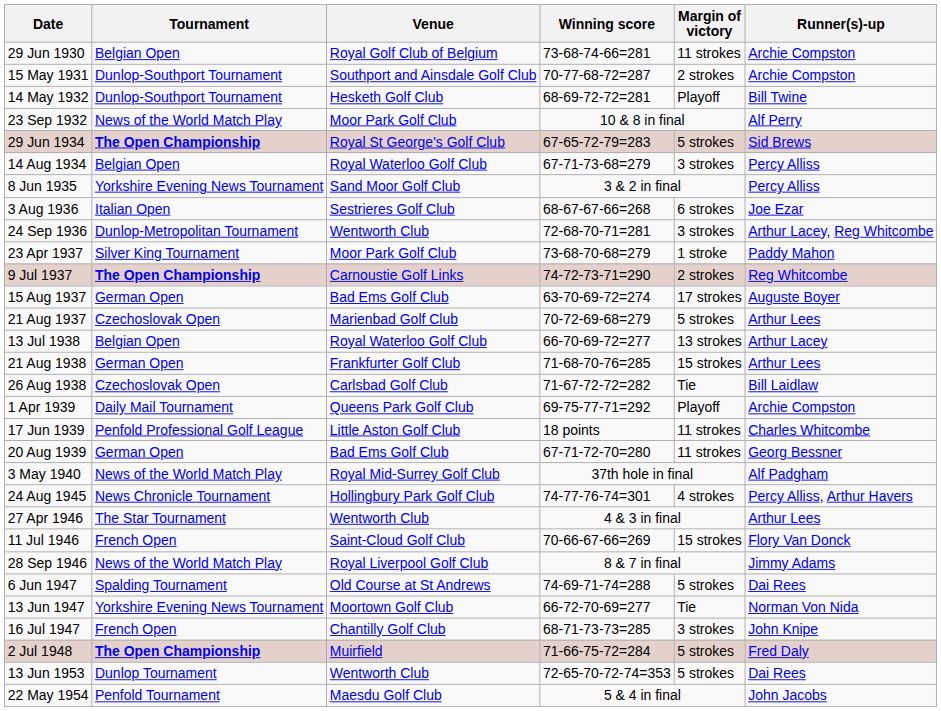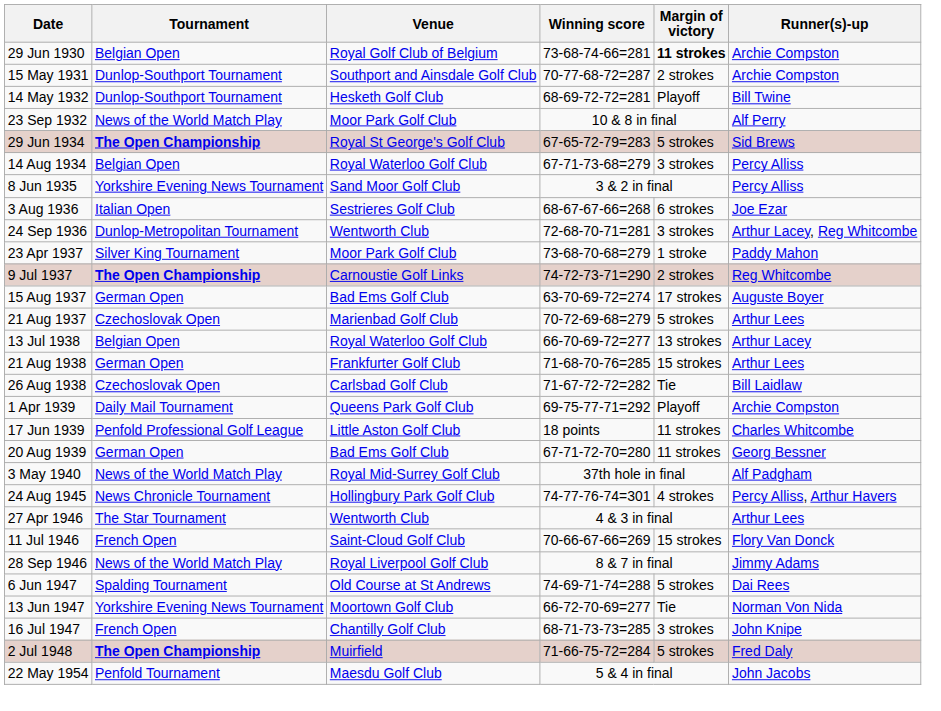 <table class="wikitable" style="font-size:95%;">
 <tr>
 <th>Date</th>
 <th>Tournament</th>
 <th>Venue</th>
 <th>Winning score</th>
 <th>Margin of<br>victory</th>
 <th>Runner(s)-up</th>
 </tr>
 <tr>
 <td>29 Jun 1930</td>
 <td><a href='#'>Belgian Open</a></td>
 <td><a href='#'>Royal Golf Club of Belgium</a></td>
 <td>73-68-74-66=281</td>
-<td>11 strokes</td>
+<td><strong>11 strokes</strong></td>
 <td> <a href='#'>Archie Compston</a></td>
 </tr>
 <tr>
 <td>15 May 1931</td>
 <td><a href='#'>Dunlop-Southport Tournament</a></td>
 <td><a href='#'>Southport and Ainsdale Golf Club</a></td>
 <td>70-77-68-72=287</td>
 <td>2 strokes</td>
 <td> <a href='#'>Archie Compston</a></td>
 </tr>
 <tr>
 <td>14 May 1932</td>
 <td><a href='#'>Dunlop-Southport Tournament</a></td>
 <td><a href='#'>Hesketh Golf Club</a></td>
 <td>68-69-72-72=281</td>
 <td>Playoff</td>
 <td> <a href='#'>Bill Twine</a></td>
 </tr>
 <tr>
 <td>23 Sep 1932</td>
 <td><a href='#'>News of the World Match Play</a></td>
 <td><a href='#'>Moor Park Golf Club</a></td>
 <td colspan=2 align=center>10 & 8 in final</td>
 <td> <a href='#'>Alf Perry</a></td>
 </tr>
 <tr style="background:#e5d1cb;">
 <td>29 Jun 1934</td>
 <td><strong><a href='#'>The Open Championship</a></strong></td>
 <td><a href='#'>Royal St George's Golf Club</a></td>
 <td>67-65-72-79=283</td>
 <td>5 strokes</td>
 <td> <a href='#'>Sid Brews</a></td>
 </tr>
 <tr>
 <td>14 Aug 1934</td>
 <td><a href='#'>Belgian Open</a></td>
 <td><a href='#'>Royal Waterloo Golf Club</a></td>
 <td>67-71-73-68=279</td>
 <td>3 strokes</td>
 <td> <a href='#'>Percy Alliss</a></td>
 </tr>
 <tr>
 <td>8 Jun 1935</td>
 <td><a href='#'>Yorkshire Evening News Tournament</a></td>
 <td><a href='#'>Sand Moor Golf Club</a></td>
 <td colspan=2 align=center>3 & 2 in final</td>
 <td> <a href='#'>Percy Alliss</a></td>
 </tr>
 <tr>
 <td>3 Aug 1936</td>
 <td><a href='#'>Italian Open</a></td>
 <td><a href='#'>Sestrieres Golf Club</a></td>
 <td>68-67-67-66=268</td>
 <td>6 strokes</td>
 <td> <a href='#'>Joe Ezar</a></td>
 </tr>
 <tr>
 <td>24 Sep 1936</td>
 <td><a href='#'>Dunlop-Metropolitan Tournament</a></td>
 <td><a href='#'>Wentworth Club</a></td>
 <td>72-68-70-71=281</td>
 <td>3 strokes</td>
 <td> <a href='#'>Arthur Lacey</a>,  <a href='#'>Reg Whitcombe</a></td>
 </tr>
 <tr>
 <td>23 Apr 1937</td>
 <td><a href='#'>Silver King Tournament</a></td>
 <td><a href='#'>Moor Park Golf Club</a></td>
 <td>73-68-70-68=279</td>
 <td>1 stroke</td>
 <td> <a href='#'>Paddy Mahon</a></td>
 </tr>
 <tr style="background:#e5d1cb;">
 <td>9 Jul 1937</td>
 <td><strong><a href='#'>The Open Championship</a></strong></td>
 <td><a href='#'>Carnoustie Golf Links</a></td>
 <td>74-72-73-71=290</td>
 <td>2 strokes</td>
 <td> <a href='#'>Reg Whitcombe</a></td>
 </tr>
 <tr>
 <td>15 Aug 1937</td>
 <td><a href='#'>German Open</a></td>
 <td><a href='#'>Bad Ems Golf Club</a></td>
 <td>63-70-69-72=274</td>
 <td>17 strokes</td>
 <td> <a href='#'>Auguste Boyer</a></td>
 </tr>
 <tr>
 <td>21 Aug 1937</td>
 <td><a href='#'>Czechoslovak Open</a></td>
 <td><a href='#'>Marienbad Golf Club</a></td>
 <td>70-72-69-68=279</td>
 <td>5 strokes</td>
 <td> <a href='#'>Arthur Lees</a></td>
 </tr>
 <tr>
 <td>13 Jul 1938</td>
 <td><a href='#'>Belgian Open</a></td>
 <td><a href='#'>Royal Waterloo Golf Club</a></td>
 <td>66-70-69-72=277</td>
 <td>13 strokes</td>
 <td> <a href='#'>Arthur Lacey</a></td>
 </tr>
 <tr>
 <td>21 Aug 1938</td>
 <td><a href='#'>German Open</a></td>
 <td><a href='#'>Frankfurter Golf Club</a></td>
 <td>71-68-70-76=285</td>
 <td>15 strokes</td>
 <td> <a href='#'>Arthur Lees</a></td>
 </tr>
 <tr>
 <td>26 Aug 1938</td>
 <td><a href='#'>Czechoslovak Open</a></td>
 <td><a href='#'>Carlsbad Golf Club</a></td>
 <td>71-67-72-72=282</td>
 <td>Tie</td>
 <td> <a href='#'>Bill Laidlaw</a></td>
 </tr>
 <tr>
 <td>1 Apr 1939</td>
 <td><a href='#'>Daily Mail Tournament</a></td>
 <td><a href='#'>Queens Park Golf Club</a></td>
 <td>69-75-77-71=292</td>
 <td>Playoff</td>
 <td> <a href='#'>Archie Compston</a></td>
 </tr>
 <tr>
 <td>17 Jun 1939</td>
 <td><a href='#'>Penfold Professional Golf League</a></td>
 <td><a href='#'>Little Aston Golf Club</a></td>
 <td>18 points</td>
 <td>11 strokes</td>
 <td> <a href='#'>Charles Whitcombe</a></td>
 </tr>
 <tr>
 <td>20 Aug 1939</td>
 <td><a href='#'>German Open</a></td>
 <td><a href='#'>Bad Ems Golf Club</a></td>
 <td>67-71-72-70=280</td>
 <td>11 strokes</td>
 <td> <a href='#'>Georg Bessner</a></td>
 </tr>
 <tr>
 <td>3 May 1940</td>
 <td><a href='#'>News of the World Match Play</a></td>
 <td><a href='#'>Royal Mid-Surrey Golf Club</a></td>
 <td colspan=2 align=center>37th hole in final</td>
 <td> <a href='#'>Alf Padgham</a></td>
 </tr>
 <tr>
 <td>24 Aug 1945</td>
 <td><a href='#'>News Chronicle Tournament</a></td>
 <td><a href='#'>Hollingbury Park Golf Club</a></td>
 <td>74-77-76-74=301</td>
 <td>4 strokes</td>
 <td> <a href='#'>Percy Alliss</a>,  <a href='#'>Arthur Havers</a></td>
 </tr>
 <tr>
 <td>27 Apr 1946</td>
 <td><a href='#'>The Star Tournament</a></td>
 <td><a href='#'>Wentworth Club</a></td>
 <td colspan=2 align=center>4 & 3 in final</td>
 <td> <a href='#'>Arthur Lees</a></td>
 </tr>
 <tr>
 <td>11 Jul 1946</td>
 <td><a href='#'>French Open</a></td>
 <td><a href='#'>Saint-Cloud Golf Club</a></td>
 <td>70-66-67-66=269</td>
 <td>15 strokes</td>
 <td> <a href='#'>Flory Van Donck</a></td>
 </tr>
 <tr>
 <td>28 Sep 1946</td>
 <td><a href='#'>News of the World Match Play</a></td>
 <td><a href='#'>Royal Liverpool Golf Club</a></td>
 <td colspan=2 align=center>8 & 7 in final</td>
 <td> <a href='#'>Jimmy Adams</a></td>
 </tr>
 <tr>
 <td>6 Jun 1947</td>
 <td><a href='#'>Spalding Tournament</a></td>
 <td><a href='#'>Old Course at St Andrews</a></td>
 <td>74-69-71-74=288</td>
 <td>5 strokes</td>
 <td> <a href='#'>Dai Rees</a></td>
 </tr>
 <tr>
 <td>13 Jun 1947</td>
 <td><a href='#'>Yorkshire Evening News Tournament</a></td>
 <td><a href='#'>Moortown Golf Club</a></td>
 <td>66-72-70-69=277</td>
 <td>Tie</td>
 <td> <a href='#'>Norman Von Nida</a></td>
 </tr>
 <tr>
 <td>16 Jul 1947</td>
 <td><a href='#'>French Open</a></td>
 <td><a href='#'>Chantilly Golf Club</a></td>
 <td>68-71-73-73=285</td>
 <td>3 strokes</td>
 <td> <a href='#'>John Knipe</a></td>
 </tr>
 <tr style="background:#e5d1cb;">
 <td>2 Jul 1948</td>
 <td><strong><a href='#'>The Open Championship</a></strong></td>
 <td><a href='#'>Muirfield</a></td>
 <td>71-66-75-72=284</td>
 <td>5 strokes</td>
 <td> <a href='#'>Fred Daly</a></td>
 </tr>
 <tr>
-<td>13 Jun 1953</td>
-<td><a href='#'>Dunlop Tournament</a></td>
-<td><a href='#'>Wentworth Club</a></td>
-<td>72-65-70-72-74=353</td>
-<td>5 strokes</td>
-<td> <a href='#'>Dai Rees</a></td>
-</tr>
-<tr>
 <td>22 May 1954</td>
 <td><a href='#'>Penfold Tournament</a></td>
 <td><a href='#'>Maesdu Golf Club</a></td>
 <td align=center colspan=2>5 & 4 in final</td>
 <td> <a href='#'>John Jacobs</a></td>
 </tr>
 </table>
